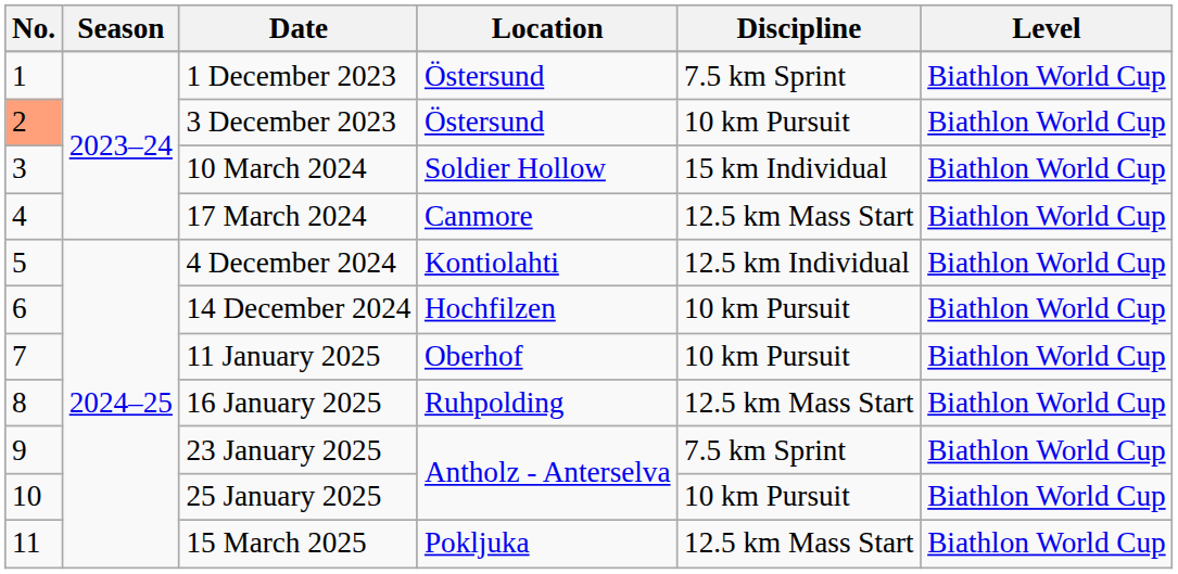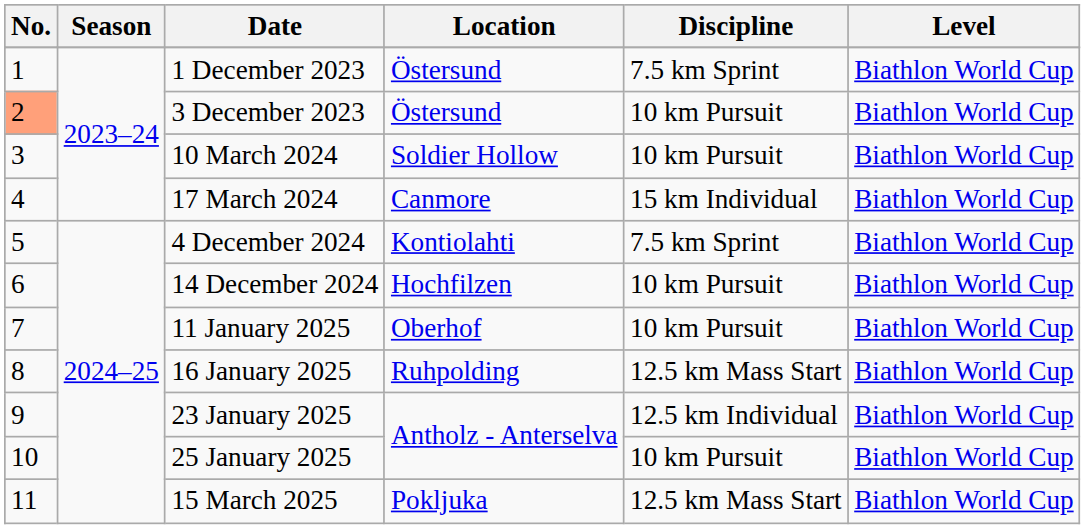 <table class="wikitable sortable">
 <tr>
 <th>No.</th>
 <th>Season</th>
 <th>Date</th>
 <th>Location</th>
 <th>Discipline</th>
 <th>Level</th>
 </tr>
 <tr>
 </tr>
 <tr>
 <td>1</td>
 <td rowspan=4><a href='#'>2023–24</a></td>
 <td>1 December 2023</td>
 <td align=left> <a href='#'>Östersund</a></td>
 <td>7.5 km Sprint</td>
 <td><a href='#'>Biathlon World Cup</a></td>
 </tr>
 <tr>
 <td style="background: lightsalmon;">2</td>
 <td>3 December 2023</td>
 <td align=left> <a href='#'>Östersund</a></td>
 <td>10 km Pursuit</td>
 <td><a href='#'>Biathlon World Cup</a></td>
 </tr>
 <tr>
 <td>3</td>
 <td>10 March 2024</td>
 <td align=left> <a href='#'>Soldier Hollow</a></td>
-<td>15 km Individual</td>
+<td>10 km Pursuit</td>
 <td><a href='#'>Biathlon World Cup</a></td>
 </tr>
 <tr>
 <td>4</td>
 <td>17 March 2024</td>
 <td align=left> <a href='#'>Canmore</a></td>
-<td>12.5 km Mass Start</td>
+<td>15 km Individual</td>
 <td><a href='#'>Biathlon World Cup</a></td>
 </tr>
 <tr>
 <td>5</td>
 <td rowspan=7><a href='#'>2024–25</a></td>
 <td>4 December 2024</td>
 <td align=left> <a href='#'>Kontiolahti</a></td>
-<td>12.5 km Individual</td>
+<td>7.5 km Sprint</td>
 <td><a href='#'>Biathlon World Cup</a></td>
 </tr>
 <tr>
 <td>6</td>
 <td>14 December 2024</td>
 <td align=left> <a href='#'>Hochfilzen</a></td>
 <td>10 km Pursuit</td>
 <td><a href='#'>Biathlon World Cup</a></td>
 </tr>
 <tr>
 <td>7</td>
 <td>11 January 2025</td>
 <td align=left> <a href='#'>Oberhof</a></td>
 <td>10 km Pursuit</td>
 <td><a href='#'>Biathlon World Cup</a></td>
 </tr>
 <tr>
 <td>8</td>
 <td>16 January 2025</td>
 <td align=left> <a href='#'>Ruhpolding</a></td>
 <td>12.5 km Mass Start</td>
 <td><a href='#'>Biathlon World Cup</a></td>
 </tr>
 <tr>
 <td>9</td>
 <td>23 January 2025</td>
 <td align=left rowspan=2> <a href='#'>Antholz - Anterselva</a></td>
-<td>7.5 km Sprint</td>
+<td>12.5 km Individual</td>
 <td><a href='#'>Biathlon World Cup</a></td>
 </tr>
 <tr>
 <td>10</td>
 <td>25 January 2025</td>
 <td>10 km Pursuit</td>
 <td><a href='#'>Biathlon World Cup</a></td>
 </tr>
 <tr>
 <td>11</td>
 <td>15 March 2025</td>
 <td align=left> <a href='#'>Pokljuka</a></td>
 <td>12.5 km Mass Start</td>
 <td><a href='#'>Biathlon World Cup</a></td>
 </tr>
 </table>
